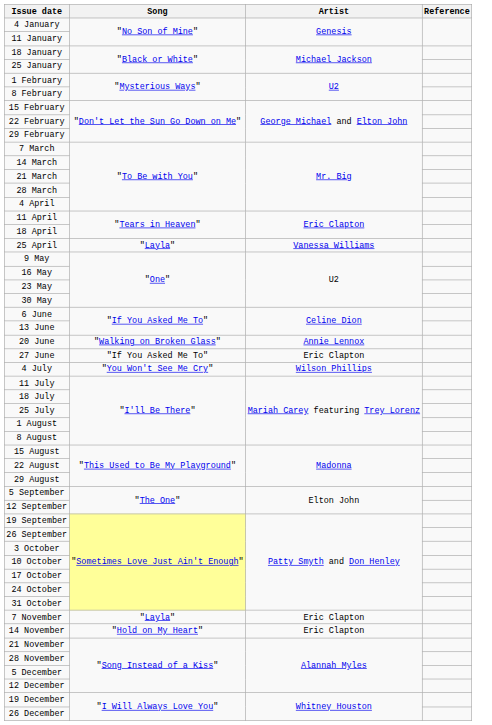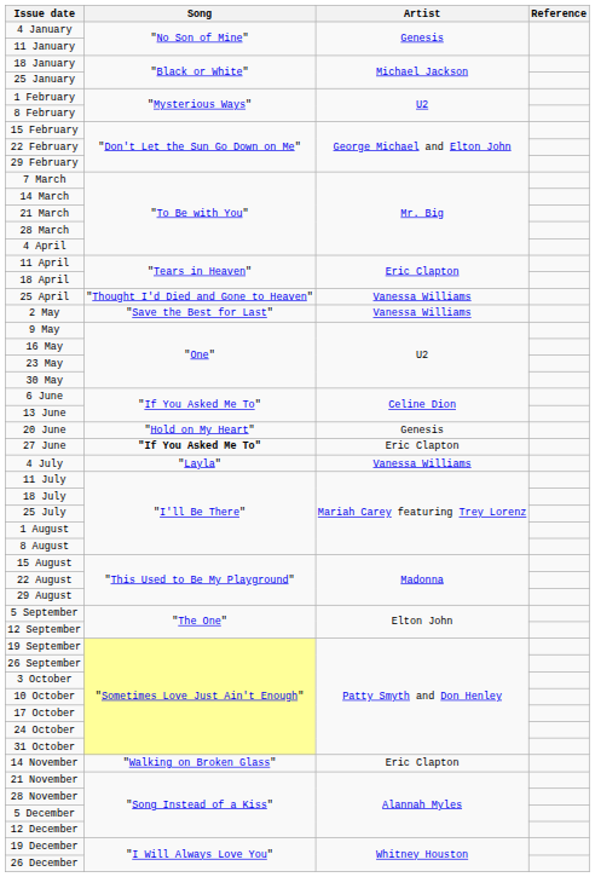 <table class="wikitable">
 <tr>
 <th align="center">Issue date</th>
 <th align="center">Song</th>
 <th align="center">Artist</th>
 <th align="center">Reference</th>
 </tr>
 <tr>
 <td align="center">4 January</td>
 <td align="center" rowspan="2">"<a href='#'>No Son of Mine</a>"</td>
 <td align="center" rowspan="2"><a href='#'>Genesis</a></td>
 <td align="center" rowspan="2"></td>
 </tr>
 <tr>
 <td align="center">11 January</td>
 </tr>
 <tr>
 <td align="center">18 January</td>
 <td align="center" rowspan="2">"<a href='#'>Black or White</a>"</td>
 <td align="center" rowspan="2"><a href='#'>Michael Jackson</a></td>
 <td align="center"></td>
 </tr>
 <tr>
 <td align="center">25 January</td>
 <td align="center"></td>
 </tr>
 <tr>
 <td align="center">1 February</td>
 <td align="center" rowspan="2">"<a href='#'>Mysterious Ways</a>"</td>
 <td align="center" rowspan="2"><a href='#'>U2</a></td>
 <td align="center"></td>
 </tr>
 <tr>
 <td align="center">8 February</td>
 <td align="center"></td>
 </tr>
 <tr>
 <td align="center">15 February</td>
 <td align="center" rowspan="3">"<a href='#'>Don't Let the Sun Go Down on Me</a>"</td>
 <td align="center" rowspan="3"><a href='#'>George Michael</a> and <a href='#'>Elton John</a></td>
 <td align="center"></td>
 </tr>
 <tr>
 <td align="center">22 February</td>
 <td align="center"></td>
 </tr>
 <tr>
 <td align="center">29 February</td>
 <td align="center"></td>
 </tr>
 <tr>
 <td align="center">7 March</td>
 <td align="center" rowspan="5">"<a href='#'>To Be with You</a>"</td>
 <td align="center" rowspan="5"><a href='#'>Mr. Big</a></td>
 <td align="center"></td>
 </tr>
 <tr>
 <td align="center">14 March</td>
 <td align="center"></td>
 </tr>
 <tr>
 <td align="center">21 March</td>
 <td align="center"></td>
 </tr>
 <tr>
 <td align="center">28 March</td>
 <td align="center"></td>
 </tr>
 <tr>
 <td align="center">4 April</td>
 <td align="center"></td>
 </tr>
 <tr>
 <td align="center">11 April</td>
 <td align="center" rowspan="2">"<a href='#'>Tears in Heaven</a>"</td>
 <td align="center" rowspan="2"><a href='#'>Eric Clapton</a></td>
 <td align="center"></td>
 </tr>
 <tr>
 <td align="center">18 April</td>
 <td align="center"></td>
 </tr>
 <tr>
 <td align="center">25 April</td>
-<td align="center">"<a href='#'>Layla</a>"</td>
+<td align="center">"<a href='#'>Thought I'd Died and Gone to Heaven</a>"</td>
+<td align="center"><a href='#'>Vanessa Williams</a></td>
+<td align="center"></td>
+</tr>
+<tr>
+<td align="center">2 May</td>
+<td align="center">"<a href='#'>Save the Best for Last</a>"</td>
 <td align="center"><a href='#'>Vanessa Williams</a></td>
 <td align="center"></td>
 </tr>
 <tr>
 <td align="center">9 May</td>
 <td align="center" rowspan="4">"<a href='#'>One</a>"</td>
 <td align="center" rowspan="4">U2</td>
 <td align="center"></td>
 </tr>
 <tr>
 <td align="center">16 May</td>
 <td align="center"></td>
 </tr>
 <tr>
 <td align="center">23 May</td>
 <td align="center"></td>
 </tr>
 <tr>
 <td align="center">30 May</td>
 <td align="center"></td>
 </tr>
 <tr>
 <td align="center">6 June</td>
 <td align="center" rowspan="2">"<a href='#'>If You Asked Me To</a>"</td>
 <td align="center" rowspan="2"><a href='#'>Celine Dion</a></td>
 <td align="center"></td>
 </tr>
 <tr>
 <td align="center">13 June</td>
 <td align="center"></td>
 </tr>
 <tr>
 <td align="center">20 June</td>
-<td align="center">"<a href='#'>Walking on Broken Glass</a>"</td>
-<td align="center"><a href='#'>Annie Lennox</a></td>
+<td align="center">"<a href='#'>Hold on My Heart</a>"</td>
+<td align="center">Genesis</td>
 <td align="center"></td>
 </tr>
 <tr>
 <td align="center">27 June</td>
-<td align="center">"If You Asked Me To"</td>
+<td align="center"><strong>"If You Asked Me To"</strong></td>
 <td align="center">Eric Clapton</td>
 <td align="center"></td>
 </tr>
 <tr>
 <td align="center">4 July</td>
-<td align="center">"<a href='#'>You Won't See Me Cry</a>"</td>
-<td align="center"><a href='#'>Wilson Phillips</a></td>
+<td align="center">"<a href='#'>Layla</a>"</td>
+<td align="center"><a href='#'>Vanessa Williams</a></td>
 <td align="center"></td>
 </tr>
 <tr>
 <td align="center">11 July</td>
 <td align="center" rowspan="5">"<a href='#'>I'll Be There</a>"</td>
 <td align="center" rowspan="5"><a href='#'>Mariah Carey</a> featuring <a href='#'>Trey Lorenz</a></td>
 <td align="center"></td>
 </tr>
 <tr>
 <td align="center">18 July</td>
 <td align="center"></td>
 </tr>
 <tr>
 <td align="center">25 July</td>
 <td align="center"></td>
 </tr>
 <tr>
 <td align="center">1 August</td>
 <td align="center"></td>
 </tr>
 <tr>
 <td align="center">8 August</td>
 <td align="center"></td>
 </tr>
 <tr>
 <td align="center">15 August</td>
 <td align="center" rowspan="3">"<a href='#'>This Used to Be My Playground</a>"</td>
 <td align="center" rowspan="3"><a href='#'>Madonna</a></td>
 <td align="center"></td>
 </tr>
 <tr>
 <td align="center">22 August</td>
 <td align="center"></td>
 </tr>
 <tr>
 <td align="center">29 August</td>
 <td align="center"></td>
 </tr>
 <tr>
 <td align="center">5 September</td>
 <td align="center" rowspan="2">"<a href='#'>The One</a>"</td>
 <td align="center" rowspan="2">Elton John</td>
 <td align="center"></td>
 </tr>
 <tr>
 <td align="center">12 September</td>
 <td align="center"></td>
 </tr>
 <tr>
 <td align="center">19 September</td>
 <td bgcolor=#FFFF99 align="center" rowspan="7">"<a href='#'>Sometimes Love Just Ain't Enough</a>"</td>
 <td align="center" rowspan="7"><a href='#'>Patty Smyth</a> and <a href='#'>Don Henley</a></td>
 <td align="center"></td>
 </tr>
 <tr>
 <td align="center">26 September</td>
 <td align="center"></td>
 </tr>
 <tr>
 <td align="center">3 October</td>
 <td align="center"></td>
 </tr>
 <tr>
 <td align="center">10 October</td>
 <td align="center"></td>
 </tr>
 <tr>
 <td align="center">17 October</td>
 <td align="center"></td>
 </tr>
 <tr>
 <td align="center">24 October</td>
 <td align="center"></td>
 </tr>
 <tr>
 <td align="center">31 October</td>
 <td align="center"></td>
 </tr>
 <tr>
-<td align="center">7 November</td>
-<td align="center">"<a href='#'>Layla</a>"</td>
-<td align="center">Eric Clapton</td>
-<td align="center"></td>
-</tr>
-<tr>
 <td align="center">14 November</td>
-<td align="center">"<a href='#'>Hold on My Heart</a>"</td>
+<td align="center">"<a href='#'>Walking on Broken Glass</a>"</td>
 <td align="center">Eric Clapton</td>
 <td align="center"></td>
 </tr>
 <tr>
 <td align="center">21 November</td>
 <td align="center" rowspan="4">"<a href='#'>Song Instead of a Kiss</a>"</td>
 <td align="center" rowspan="4"><a href='#'>Alannah Myles</a></td>
 <td align="center"></td>
 </tr>
 <tr>
 <td align="center">28 November</td>
 <td align="center"></td>
 </tr>
 <tr>
 <td align="center">5 December</td>
 <td align="center"></td>
 </tr>
 <tr>
 <td align="center">12 December</td>
 <td align="center"></td>
 </tr>
 <tr>
 <td align="center">19 December</td>
 <td align="center" rowspan="2">"<a href='#'>I Will Always Love You</a>"</td>
 <td align="center" rowspan="2"><a href='#'>Whitney Houston</a></td>
 <td align="center"></td>
 </tr>
 <tr>
 <td align="center">26 December</td>
 <td align="center"></td>
 </tr>
 </table>
